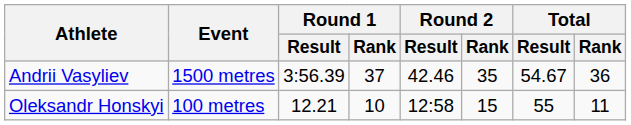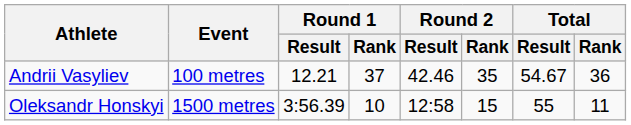 <table class="wikitable" style="font-size:90%">
 <tr>
 <th rowspan=2>Athlete</th>
 <th rowspan=2>Event</th>
 <th colspan=2>Round 1</th>
 <th colspan=2>Round 2</th>
 <th colspan=2>Total</th>
 </tr>
 <tr style="font-size:95%">
 <th>Result</th>
 <th>Rank</th>
 <th>Result</th>
 <th>Rank</th>
 <th>Result</th>
 <th>Rank</th>
 </tr>
 <tr align=center>
 <td align=left><a href='#'>Andrii Vasyliev</a></td>
-<td align=left><a href='#'>1500 metres</a></td>
-<td>3:56.39</td>
+<td align=left><a href='#'>100 metres</a></td>
+<td>12.21</td>
 <td>37</td>
 <td>42.46</td>
 <td>35</td>
 <td>54.67</td>
 <td>36</td>
 </tr>
 <tr align=center>
 <td align=left><a href='#'>Oleksandr Honskyi</a></td>
-<td align=left><a href='#'>100 metres</a></td>
-<td>12.21</td>
+<td align=left><a href='#'>1500 metres</a></td>
+<td>3:56.39</td>
 <td>10</td>
 <td>12:58</td>
 <td>15</td>
 <td>55</td>
 <td>11</td>
 </tr>
 </table>
